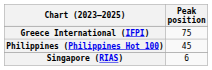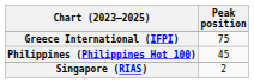 <table class="wikitable sortable plainrowheaders" style="text-align:center;">
 <tr>
 <th scope="col">Chart (2023–2025)</th>
 <th scope="col">Peak<br>position</th>
 </tr>
 <tr>
 </tr>
 <tr>
 </tr>
 <tr>
 <th scope="row">Greece International (<a href='#'>IFPI</a>)</th>
 <td>75</td>
 </tr>
 <tr>
 <th scope="row">Philippines (<a href='#'>Philippines Hot 100</a>)</th>
 <td>45</td>
 </tr>
 <tr>
 </tr>
 <tr>
 <th scope="row">Singapore (<a href='#'>RIAS</a>)</th>
-<td>6</td>
+<td>2</td>
 </tr>
 </table>
